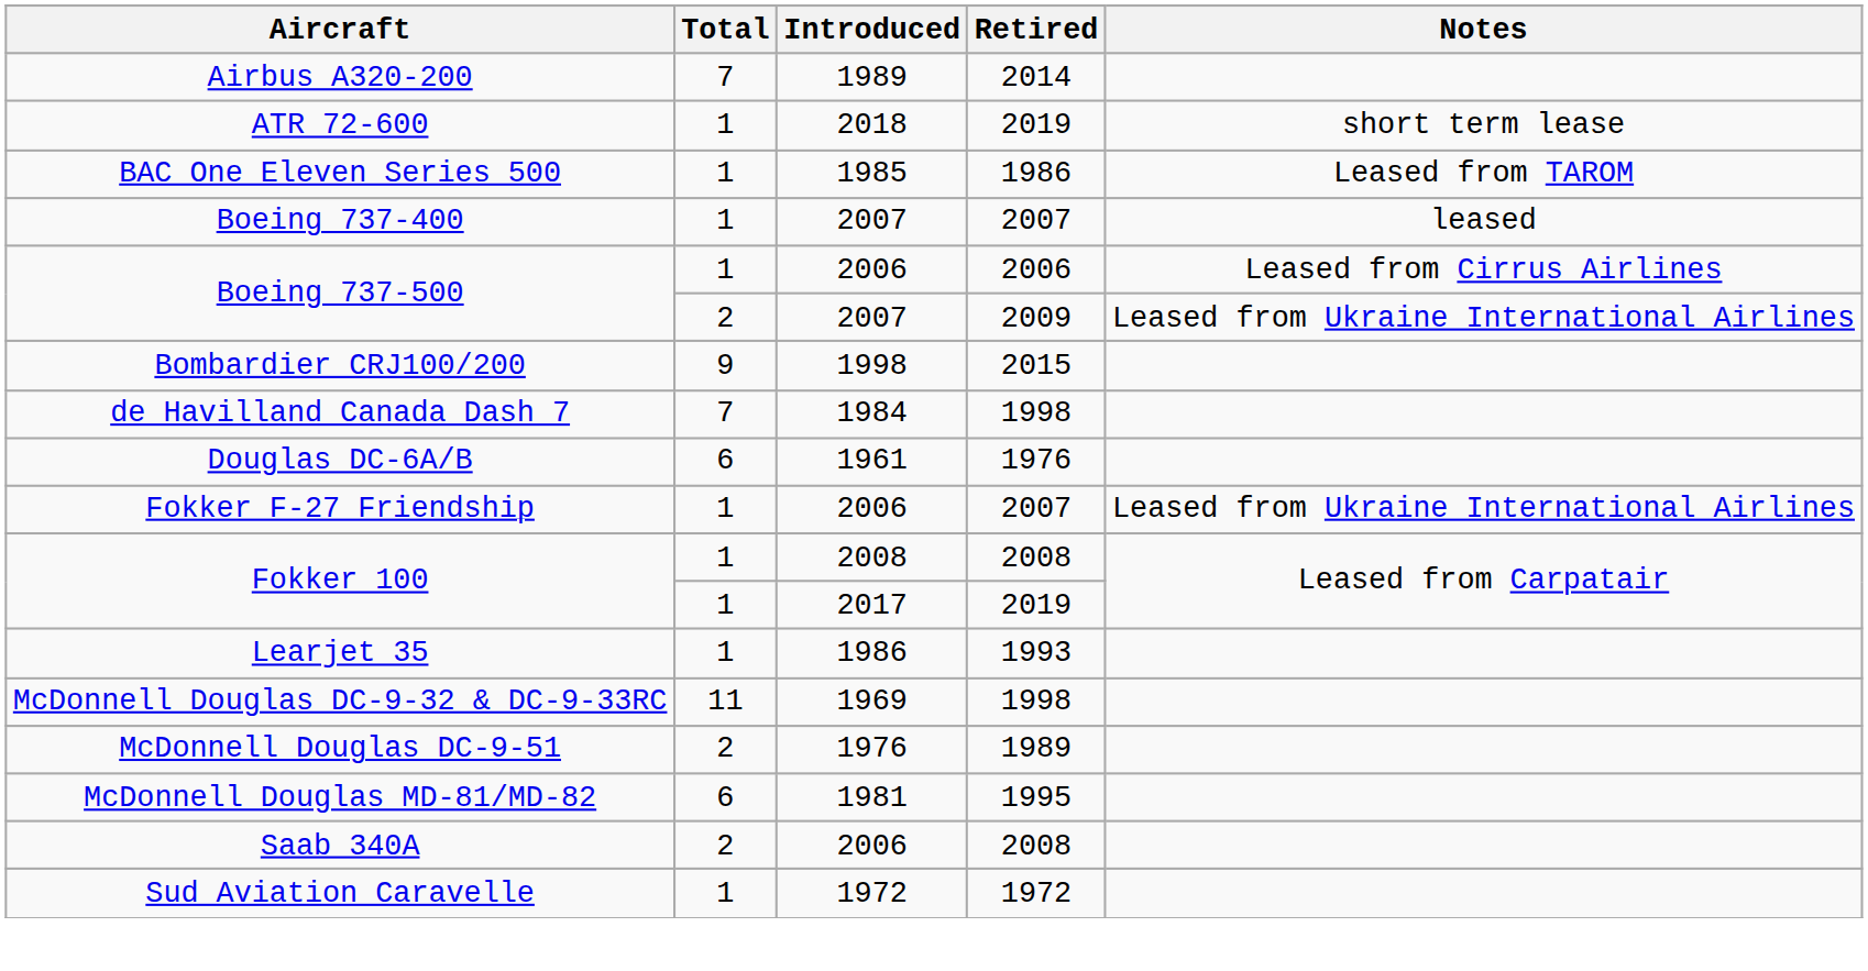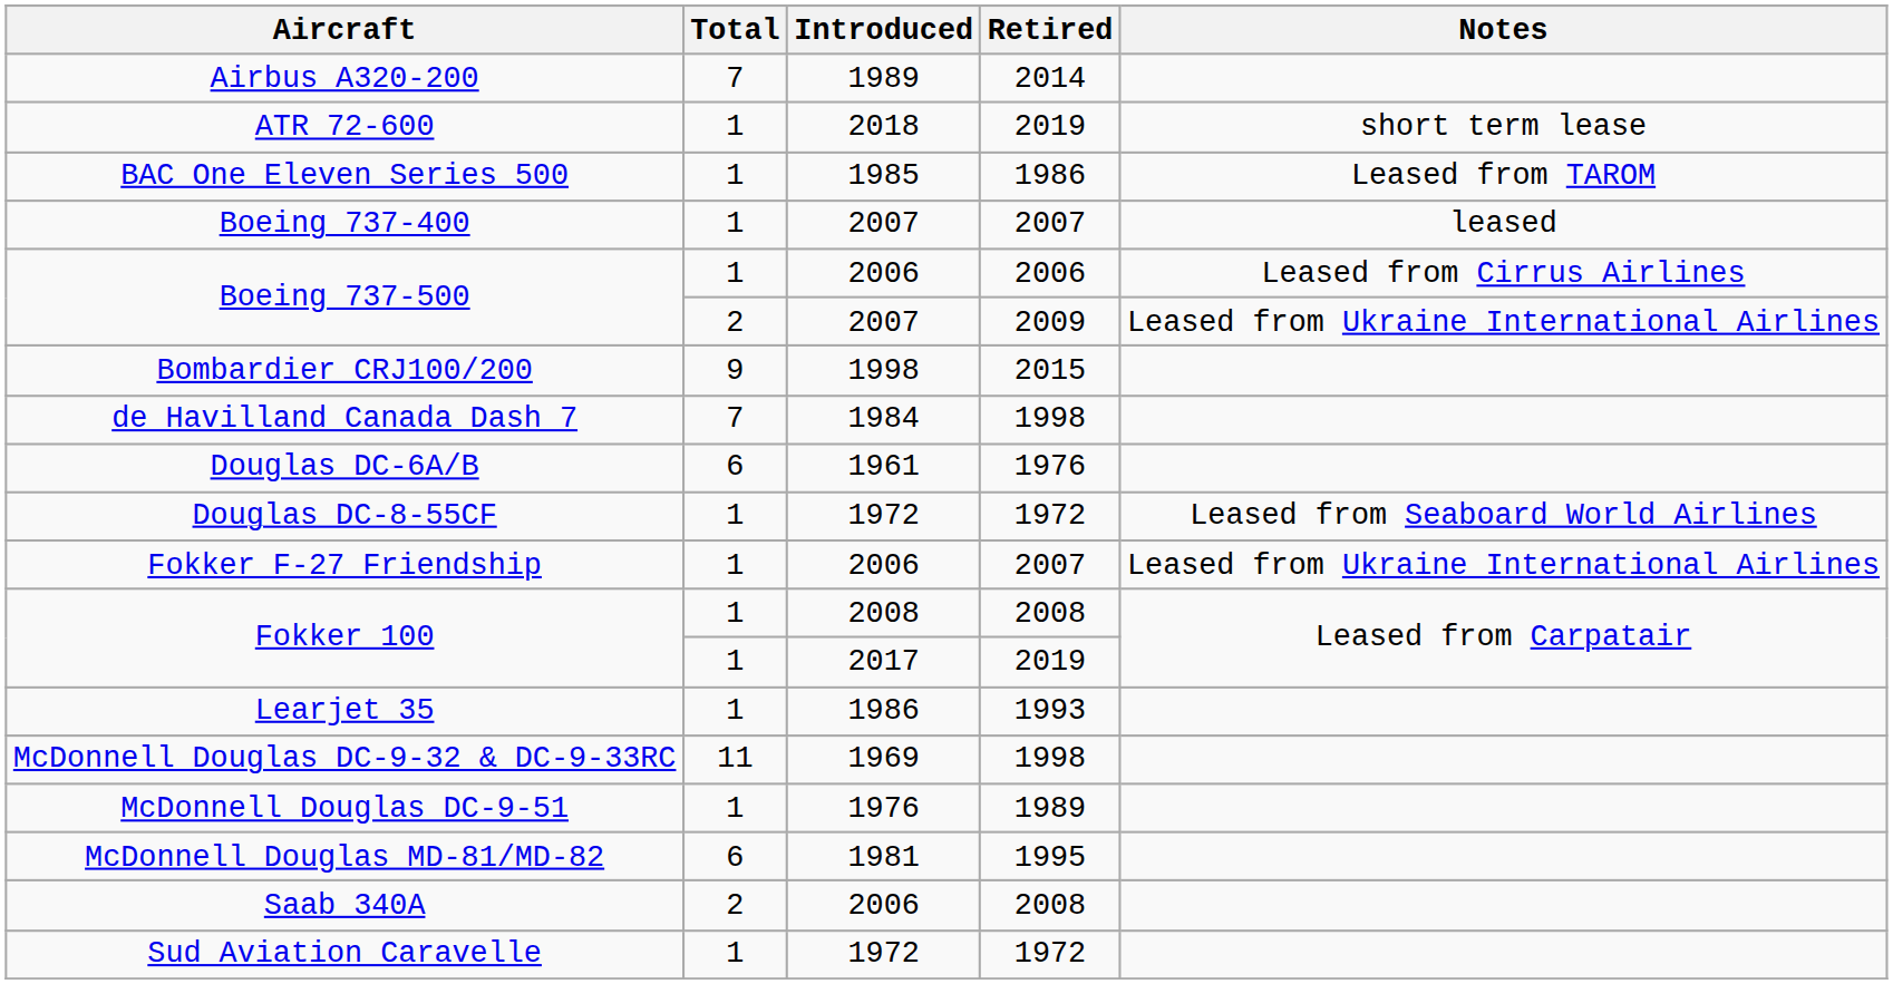 <table class="wikitable" style="margin:0.5em auto; text-align:center">
 <tr>
 <th>Aircraft</th>
 <th>Total</th>
 <th>Introduced</th>
 <th>Retired</th>
 <th>Notes</th>
 </tr>
 <tr>
 <td><a href='#'>Airbus A320-200</a></td>
 <td>7</td>
 <td>1989</td>
 <td>2014</td>
 <td></td>
 </tr>
 <tr>
 <td><a href='#'>ATR 72-600</a></td>
 <td>1</td>
 <td>2018</td>
 <td>2019</td>
 <td>short term lease</td>
 </tr>
 <tr>
 <td><a href='#'>BAC One Eleven Series 500</a></td>
 <td>1</td>
 <td>1985</td>
 <td>1986</td>
 <td>Leased from <a href='#'>TAROM</a></td>
 </tr>
 <tr>
 <td><a href='#'>Boeing 737-400</a></td>
 <td>1</td>
 <td>2007</td>
 <td>2007</td>
 <td>leased</td>
 </tr>
 <tr>
 <td rowspan=2><a href='#'>Boeing 737-500</a></td>
 <td>1</td>
 <td>2006</td>
 <td>2006</td>
 <td>Leased from <a href='#'>Cirrus Airlines</a></td>
 </tr>
 <tr>
 <td>2</td>
 <td>2007</td>
 <td>2009</td>
 <td>Leased from <a href='#'>Ukraine International Airlines</a></td>
 </tr>
 <tr>
 <td><a href='#'>Bombardier CRJ100/200</a></td>
 <td>9</td>
 <td>1998</td>
 <td>2015</td>
 <td></td>
 </tr>
 <tr>
 <td><a href='#'>de Havilland Canada Dash 7</a></td>
 <td>7</td>
 <td>1984</td>
 <td>1998</td>
 <td></td>
 </tr>
 <tr>
 <td><a href='#'>Douglas DC-6A/B</a></td>
 <td>6</td>
 <td>1961</td>
 <td>1976</td>
 <td></td>
 </tr>
 <tr>
+<td><a href='#'>Douglas DC-8-55CF</a></td>
+<td>1</td>
+<td>1972</td>
+<td>1972</td>
+<td>Leased from <a href='#'>Seaboard World Airlines</a></td>
+</tr>
+<tr>
 <td><a href='#'>Fokker F-27 Friendship</a></td>
 <td>1</td>
 <td>2006</td>
 <td>2007</td>
 <td>Leased from <a href='#'>Ukraine International Airlines</a></td>
 </tr>
 <tr>
 <td rowspan=2><a href='#'>Fokker 100</a></td>
 <td>1</td>
 <td>2008</td>
 <td>2008</td>
 <td rowspan=2>Leased from <a href='#'>Carpatair</a></td>
 </tr>
 <tr>
 <td>1</td>
 <td>2017</td>
 <td>2019</td>
 </tr>
 <tr>
 <td><a href='#'>Learjet 35</a></td>
 <td>1</td>
 <td>1986</td>
 <td>1993</td>
 <td></td>
 </tr>
 <tr>
 <td><a href='#'>McDonnell Douglas DC-9-32 & DC-9-33RC</a></td>
 <td>11</td>
 <td>1969</td>
 <td>1998</td>
 <td></td>
 </tr>
 <tr>
 <td><a href='#'>McDonnell Douglas DC-9-51</a></td>
-<td>2</td>
+<td>1</td>
 <td>1976</td>
 <td>1989</td>
 <td></td>
 </tr>
 <tr>
 <td><a href='#'>McDonnell Douglas MD-81/MD-82</a></td>
 <td>6</td>
 <td>1981</td>
 <td>1995</td>
 <td></td>
 </tr>
 <tr>
 <td><a href='#'>Saab 340A</a></td>
 <td>2</td>
 <td>2006</td>
 <td>2008</td>
 <td></td>
 </tr>
 <tr>
 <td><a href='#'>Sud Aviation Caravelle</a></td>
 <td>1</td>
 <td>1972</td>
 <td>1972</td>
 <td></td>
 </tr>
 <tr>
 </tr>
 </table>
